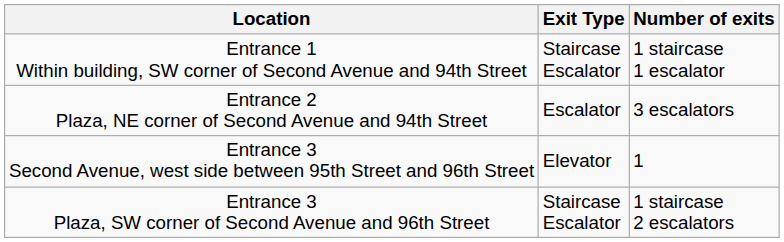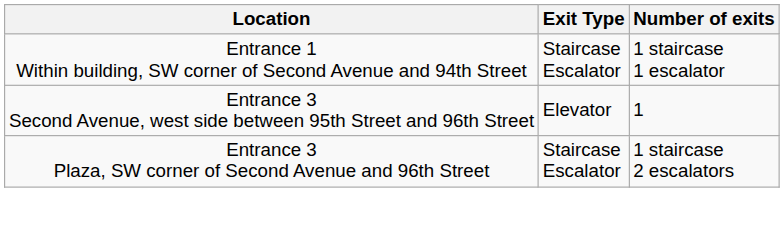 <table class="wikitable">
 <tr>
 <th>Location</th>
 <th>Exit Type</th>
 <th>Number of exits</th>
 </tr>
 <tr>
 <td align="center">Entrance 1 <br> Within building, SW corner of Second Avenue and 94th Street</td>
 <td>Staircase <br> Escalator</td>
 <td>1 staircase<br>1 escalator</td>
 </tr>
 <tr>
-<td align="center">Entrance 2 <br> Plaza, NE corner of Second Avenue and 94th Street</td>
-<td>Escalator</td>
-<td>3 escalators</td>
-</tr>
-<tr>
 <td align="center">Entrance 3<br> Second Avenue, west side between 95th Street and 96th Street</td>
 <td>Elevator </td>
 <td>1</td>
 </tr>
 <tr>
 <td align="center">Entrance 3 <br> Plaza, SW corner of Second Avenue and 96th Street</td>
 <td>Staircase <br> Escalator</td>
 <td>1 staircase<br>2 escalators</td>
 </tr>
 </table>
